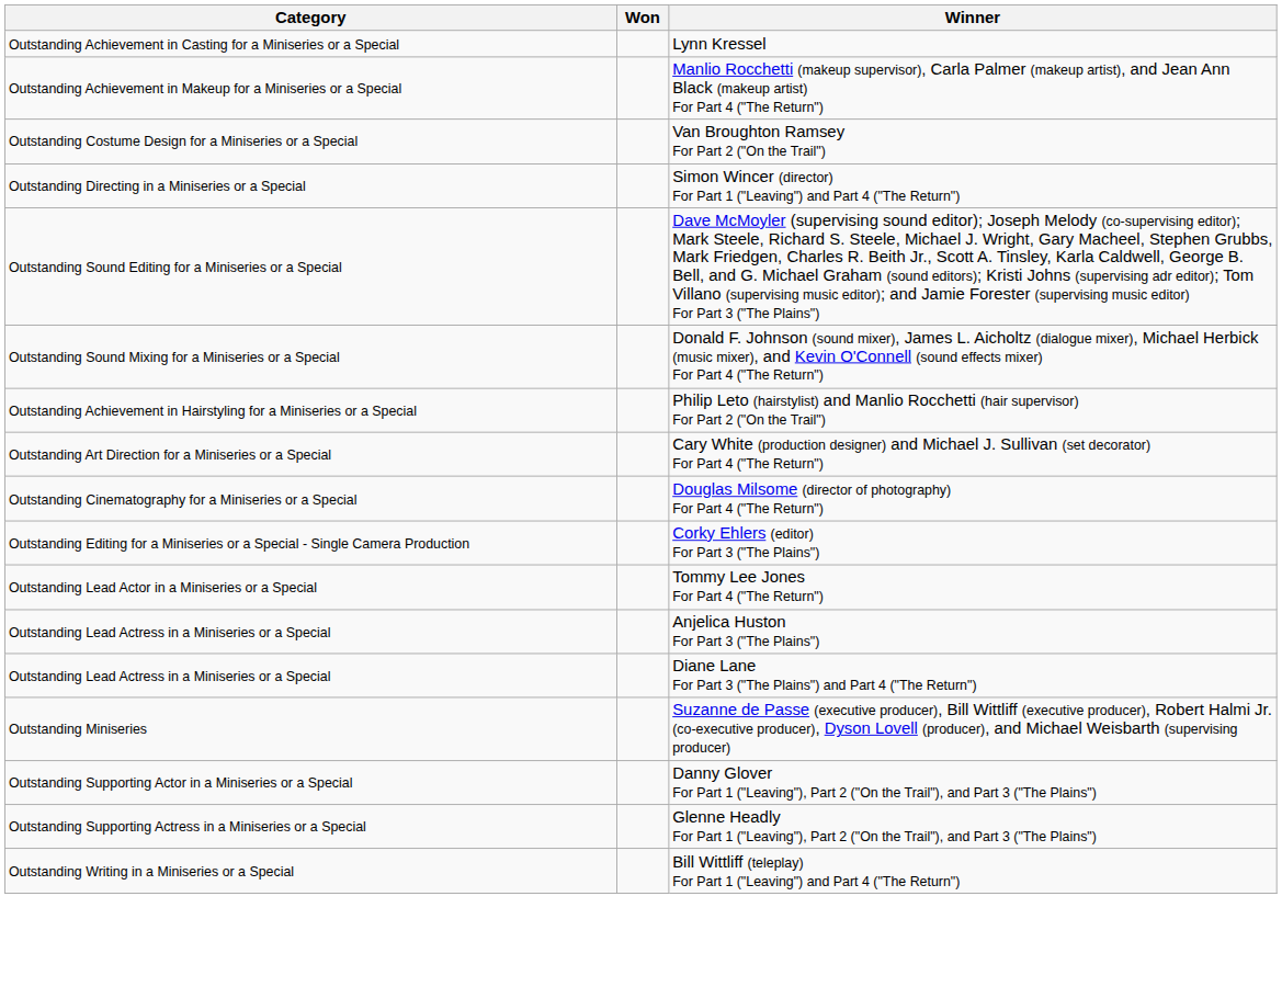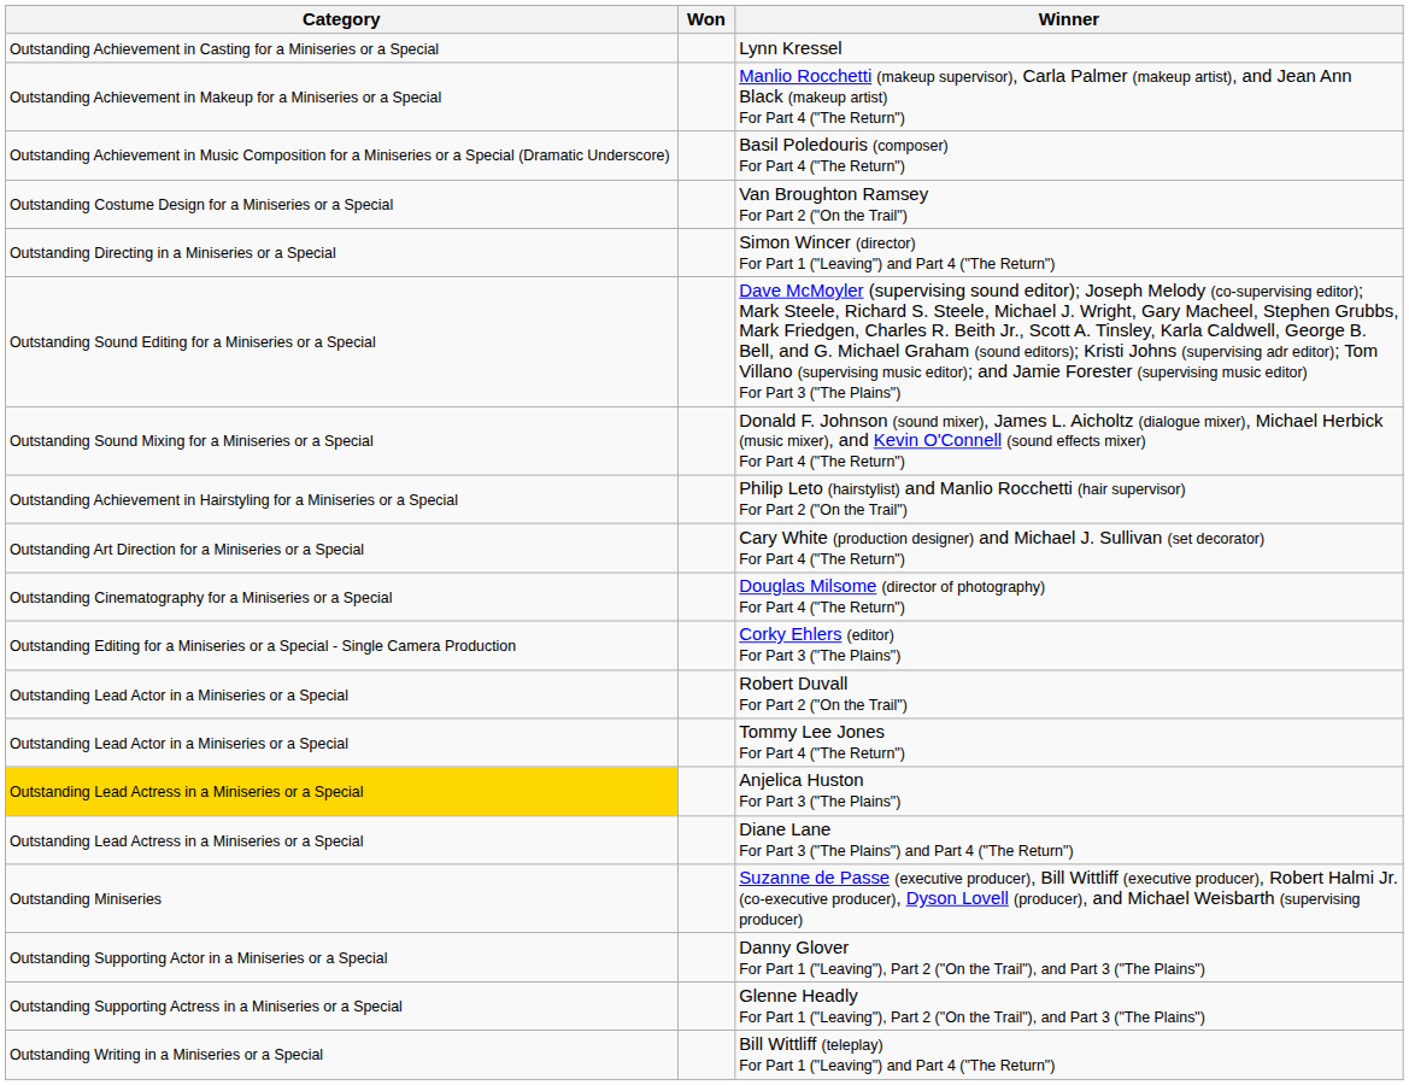 <table class="wikitable">
 <tr>
 <th style="width:50em">Category</th>
 <th style="width:3em">Won</th>
 <th style="width:50em">Winner</th>
 </tr>
 <tr>
 <td><small>Outstanding Achievement in Casting for a Miniseries or a Special</small></td>
 <td></td>
 <td>Lynn Kressel</td>
 </tr>
 <tr>
 <td><small>Outstanding Achievement in Makeup for a Miniseries or a Special</small></td>
 <td></td>
 <td><a href='#'>Manlio Rocchetti</a> <small>(makeup supervisor)</small>, Carla Palmer <small>(makeup artist)</small>, and Jean Ann Black <small>(makeup artist)</small> <br><small>For Part 4 ("The Return")</small></td>
+</tr>
+<tr>
+<td><small>Outstanding Achievement in Music Composition for a Miniseries or a Special (Dramatic Underscore)</small></td>
+<td></td>
+<td>Basil Poledouris <small>(composer)</small> <br><small>For Part 4 ("The Return")</small></td>
 </tr>
 <tr>
 <td><small>Outstanding Costume Design for a Miniseries or a Special</small></td>
 <td></td>
 <td>Van Broughton Ramsey <br><small>For Part 2 ("On the Trail")</small></td>
 </tr>
 <tr>
 <td><small>Outstanding Directing in a Miniseries or a Special</small></td>
 <td></td>
 <td>Simon Wincer <small>(director)</small> <br><small>For Part 1 ("Leaving") and Part 4 ("The Return")</small></td>
 </tr>
 <tr>
 <td><small>Outstanding Sound Editing for a Miniseries or a Special</small></td>
 <td></td>
 <td><a href='#'>Dave McMoyler</a> (supervising sound editor); Joseph Melody <small>(co-supervising editor)</small>; Mark Steele, Richard S. Steele, Michael J. Wright, Gary Macheel, Stephen Grubbs, Mark Friedgen, Charles R. Beith Jr., Scott A. Tinsley, Karla Caldwell, George B. Bell, and G. Michael Graham <small>(sound editors)</small>; Kristi Johns <small>(supervising adr editor)</small>; Tom Villano <small>(supervising music editor)</small>; and Jamie Forester <small>(supervising music editor)</small> <br><small>For Part 3 ("The Plains")</small></td>
 </tr>
 <tr>
 <td><small>Outstanding Sound Mixing for a Miniseries or a Special</small></td>
 <td></td>
 <td>Donald F. Johnson <small>(sound mixer)</small>, James L. Aicholtz <small>(dialogue mixer)</small>, Michael Herbick <small>(music mixer)</small>, and <a href='#'>Kevin O'Connell</a> <small>(sound effects mixer)</small> <br><small>For Part 4 ("The Return")</small></td>
 </tr>
 <tr>
 <td><small>Outstanding Achievement in Hairstyling for a Miniseries or a Special</small></td>
 <td></td>
 <td>Philip Leto <small>(hairstylist)</small> and Manlio Rocchetti <small>(hair supervisor)</small> <br><small>For Part 2 ("On the Trail")</small></td>
 </tr>
 <tr>
 <td><small>Outstanding Art Direction for a Miniseries or a Special</small></td>
 <td></td>
 <td>Cary White <small>(production designer)</small> and Michael J. Sullivan <small>(set decorator)</small> <br><small>For Part 4 ("The Return")</small></td>
 </tr>
 <tr>
 <td><small>Outstanding Cinematography for a Miniseries or a Special</small></td>
 <td></td>
 <td><a href='#'>Douglas Milsome</a> <small>(director of photography)</small> <br><small>For Part 4 ("The Return")</small></td>
 </tr>
 <tr>
 <td><small>Outstanding Editing for a Miniseries or a Special - Single Camera Production</small></td>
 <td></td>
 <td><a href='#'>Corky Ehlers</a> <small>(editor)</small> <br><small>For Part 3 ("The Plains")</small></td>
 </tr>
 <tr>
 <td><small>Outstanding Lead Actor in a Miniseries or a Special</small></td>
 <td></td>
+<td>Robert Duvall <br><small>For Part 2 ("On the Trail")</small></td>
+</tr>
+<tr>
+<td><small>Outstanding Lead Actor in a Miniseries or a Special</small></td>
+<td></td>
 <td>Tommy Lee Jones <br><small>For Part 4 ("The Return")</small></td>
 </tr>
 <tr>
-<td><small>Outstanding Lead Actress in a Miniseries or a Special</small></td>
+<td style="background: gold;"><small>Outstanding Lead Actress in a Miniseries or a Special</small></td>
 <td></td>
 <td>Anjelica Huston <br><small>For Part 3 ("The Plains")</small></td>
 </tr>
 <tr>
 <td><small>Outstanding Lead Actress in a Miniseries or a Special</small></td>
 <td></td>
 <td>Diane Lane <br><small>For Part 3 ("The Plains") and Part 4 ("The Return")</small></td>
 </tr>
 <tr>
 <td><small>Outstanding Miniseries</small></td>
 <td></td>
 <td><a href='#'>Suzanne de Passe</a> <small>(executive producer)</small>, Bill Wittliff <small>(executive producer)</small>, Robert Halmi Jr. <small>(co-executive producer)</small>, <a href='#'>Dyson Lovell</a> <small>(producer)</small>, and Michael Weisbarth <small>(supervising producer)</small></td>
 </tr>
 <tr>
 <td><small>Outstanding Supporting Actor in a Miniseries or a Special</small></td>
 <td></td>
 <td>Danny Glover <br><small>For Part 1 ("Leaving"), Part 2 ("On the Trail"), and Part 3 ("The Plains")</small></td>
 </tr>
 <tr>
 <td><small>Outstanding Supporting Actress in a Miniseries or a Special</small></td>
 <td></td>
 <td>Glenne Headly <br><small>For Part 1 ("Leaving"), Part 2 ("On the Trail"), and Part 3 ("The Plains")</small></td>
 </tr>
 <tr>
 <td><small>Outstanding Writing in a Miniseries or a Special</small></td>
 <td></td>
 <td>Bill Wittliff <small>(teleplay)</small> <br><small>For Part 1 ("Leaving") and Part 4 ("The Return")</small></td>
 </tr>
 </table>
